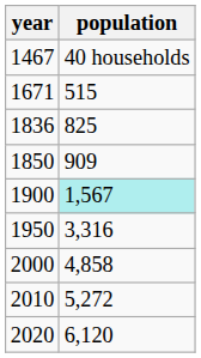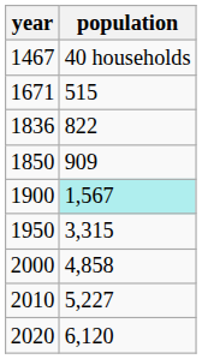 <table class="wikitable">
 <tr>
 <th>year</th>
 <th>population</th>
 </tr>
 <tr>
 <td>1467</td>
 <td>40 households</td>
 </tr>
 <tr>
 <td>1671</td>
 <td>515</td>
 </tr>
 <tr>
 <td>1836</td>
-<td>825</td>
+<td>822</td>
 </tr>
 <tr>
 <td>1850</td>
 <td>909</td>
 </tr>
 <tr>
 <td>1900</td>
 <td style="background: paleturquoise;">1,567</td>
 </tr>
 <tr>
 <td>1950</td>
-<td>3,316</td>
+<td>3,315</td>
 </tr>
 <tr>
 <td>2000</td>
 <td>4,858</td>
 </tr>
 <tr>
 <td>2010</td>
-<td>5,272</td>
+<td>5,227</td>
 </tr>
 <tr>
 <td>2020</td>
 <td>6,120</td>
 </tr>
 </table>
